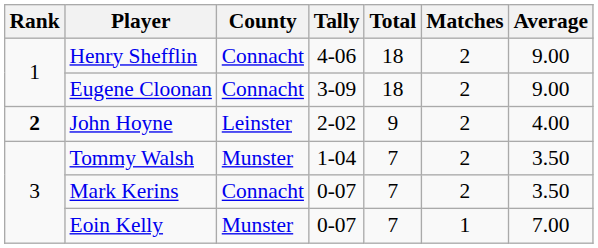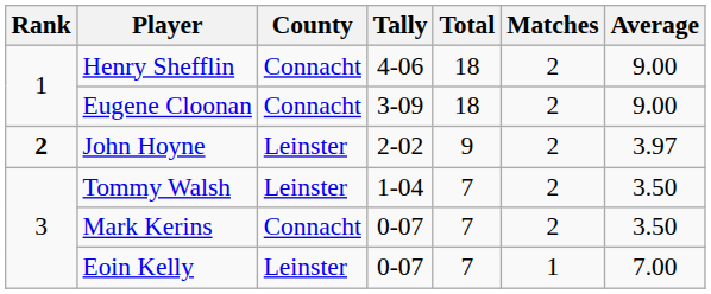 <table class="wikitable">
 <tr>
 <th>Rank</th>
 <th>Player</th>
 <th>County</th>
 <th>Tally</th>
 <th>Total</th>
 <th>Matches</th>
 <th>Average</th>
 </tr>
 <tr>
 <td rowspan=2 align=center>1</td>
 <td><a href='#'>Henry Shefflin</a></td>
 <td><a href='#'>Connacht</a></td>
 <td align=center>4-06</td>
 <td align=center>18</td>
 <td align=center>2</td>
 <td align=center>9.00</td>
 </tr>
 <tr>
 <td><a href='#'>Eugene Cloonan</a></td>
 <td><a href='#'>Connacht</a></td>
 <td align=center>3-09</td>
 <td align=center>18</td>
 <td align=center>2</td>
 <td align=center>9.00</td>
 </tr>
 <tr>
 <td rowspan=1 align=center><strong>2</strong></td>
 <td><a href='#'>John Hoyne</a></td>
 <td><a href='#'>Leinster</a></td>
 <td align=center>2-02</td>
 <td align=center>9</td>
 <td align=center>2</td>
-<td align=center>4.00</td>
+<td align=center>3.97</td>
 </tr>
 <tr>
 <td rowspan=3 align=center>3</td>
 <td><a href='#'>Tommy Walsh</a></td>
-<td><a href='#'>Munster</a></td>
+<td><a href='#'>Leinster</a></td>
 <td align=center>1-04</td>
 <td align=center>7</td>
 <td align=center>2</td>
 <td align=center>3.50</td>
 </tr>
 <tr>
 <td><a href='#'>Mark Kerins</a></td>
 <td><a href='#'>Connacht</a></td>
 <td align=center>0-07</td>
 <td align=center>7</td>
 <td align=center>2</td>
 <td align=center>3.50</td>
 </tr>
 <tr>
 <td><a href='#'>Eoin Kelly</a></td>
-<td><a href='#'>Munster</a></td>
+<td><a href='#'>Leinster</a></td>
 <td align=center>0-07</td>
 <td align=center>7</td>
 <td align=center>1</td>
 <td align=center>7.00</td>
 </tr>
 </table>
